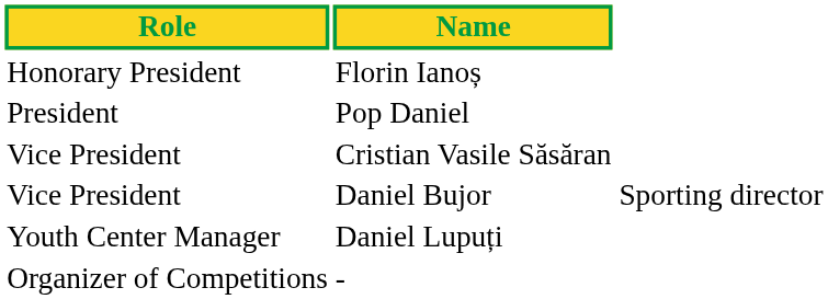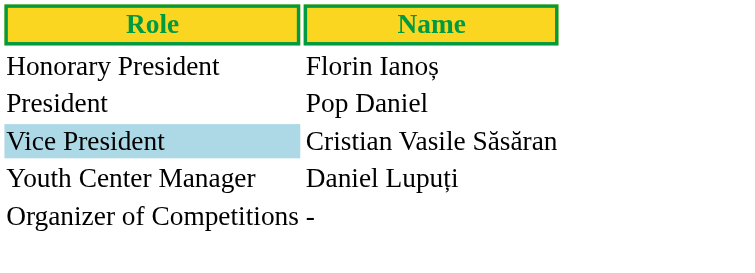 <table class="toccolours">
 <tr>
 <th style="background:#fad620;color:#009a42;border:2px solid #009a42;">Role</th>
 <th style="background:#fad620;color:#009a42;border:2px solid #009a42;">Name</th>
 </tr>
 <tr>
 <td>Honorary President</td>
 <td> Florin Ianoș</td>
 </tr>
 <tr>
 <td>President</td>
 <td> Pop Daniel</td>
 </tr>
 <tr>
-<td>Vice President</td>
+<td style="background: lightblue;">Vice President</td>
 <td> Cristian Vasile Săsăran</td>
-</tr>
-<tr>
-<td>Vice President</td>
-<td> Daniel Bujor</td>
-<td>Sporting director</td>
-<td></td>
 </tr>
 <tr>
 <td>Youth Center Manager</td>
 <td> Daniel Lupuți</td>
 </tr>
 <tr>
 <td>Organizer of Competitions</td>
 <td> -</td>
 </tr>
 </table>
